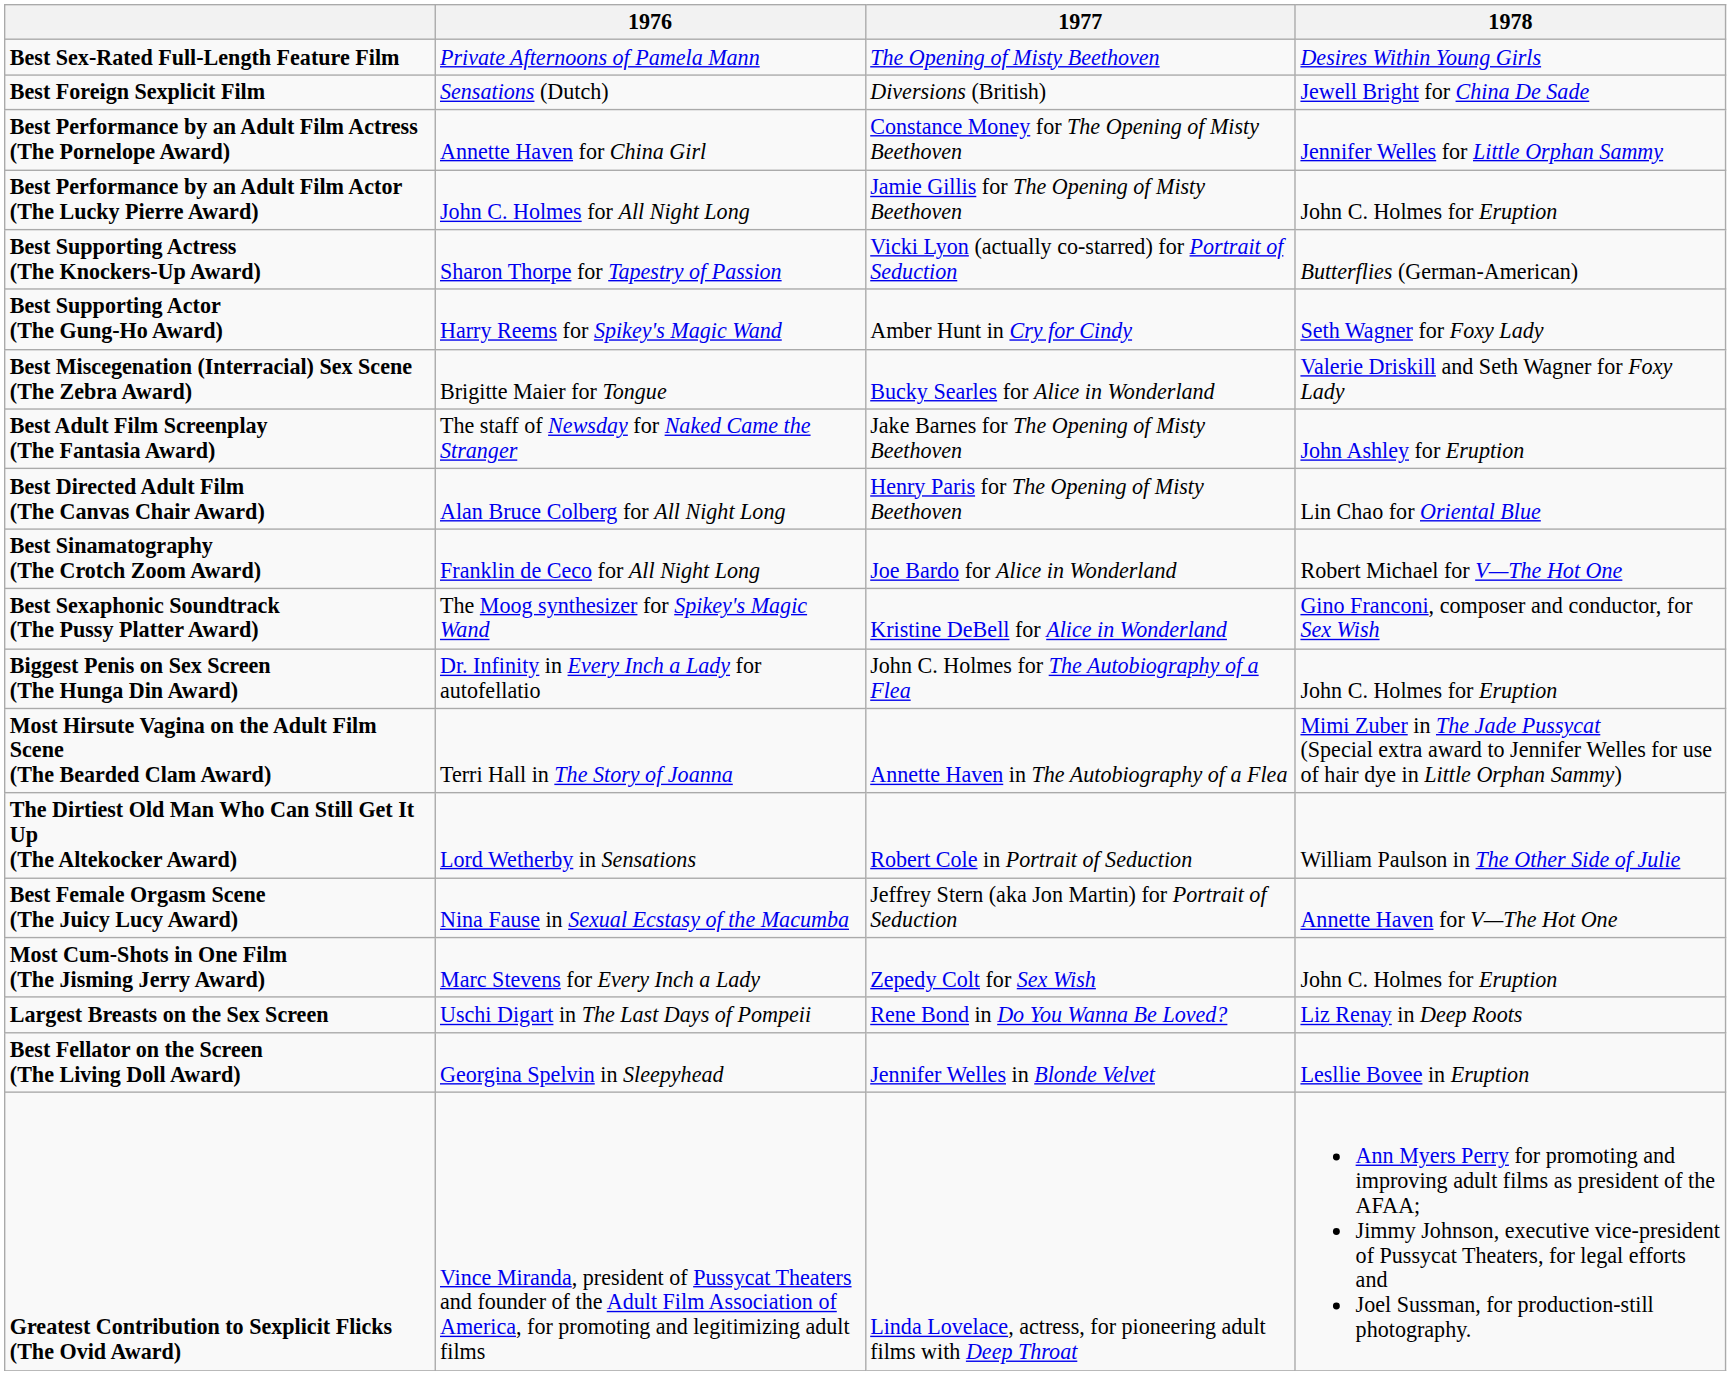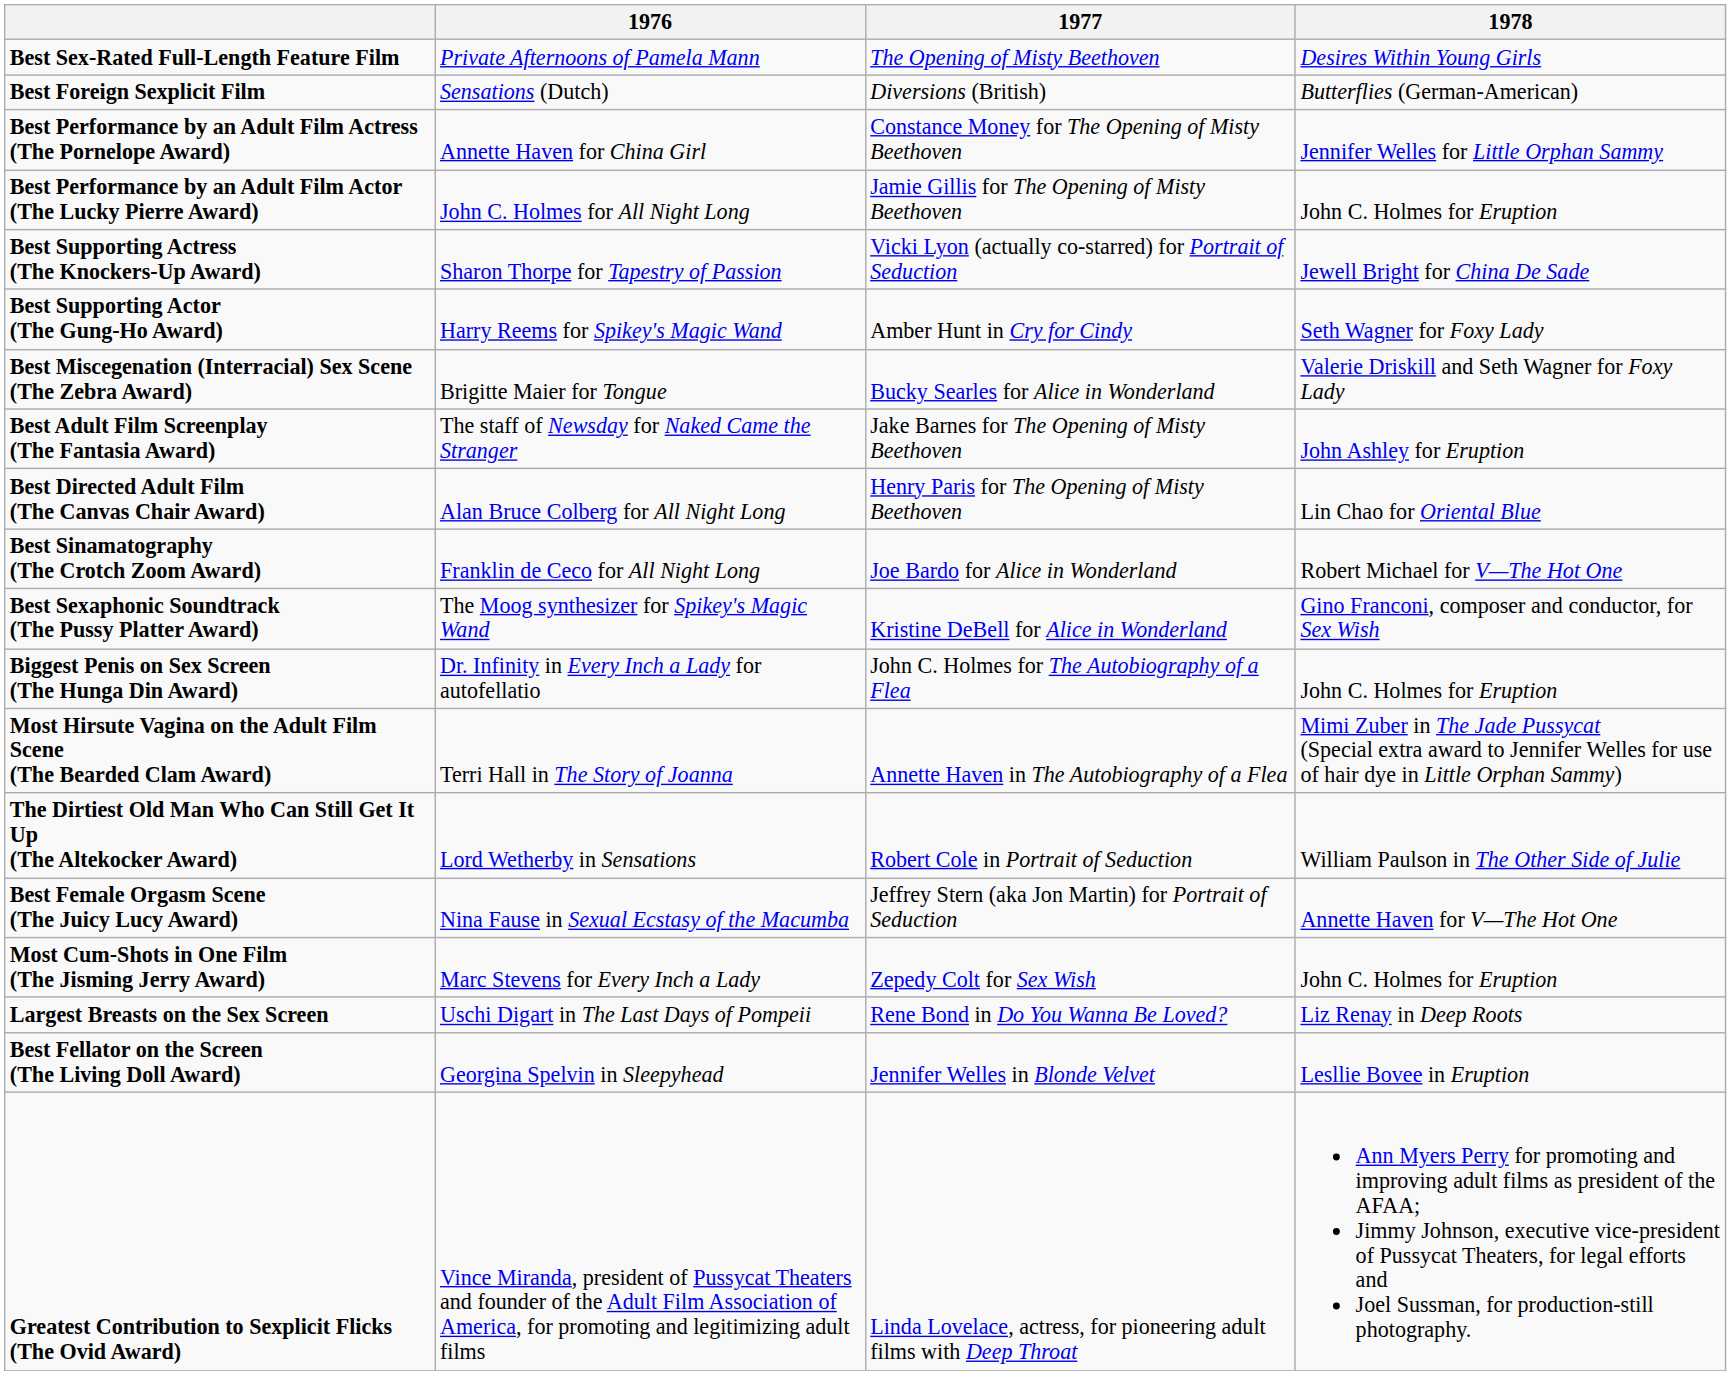 <table class="wikitable">
 <tr style="text-align:center; font-weight:bold; vertical-align:bottom;">
 <th style="width:25%;"></th>
 <th style="width:25%;">1976</th>
 <th style="width:25%;">1977</th>
 <th style="width:25%;">1978</th>
 </tr>
 <tr style="vertical-align:bottom;">
 <td style="font-weight:bold; height:18px;">Best Sex-Rated Full-Length Feature Film</td>
 <td><em><a href='#'>Private Afternoons of Pamela Mann</a></em></td>
 <td><em><a href='#'>The Opening of Misty Beethoven</a></em></td>
 <td><em><a href='#'>Desires Within Young Girls</a></em></td>
 </tr>
 <tr style="vertical-align:bottom;">
 <td style="font-weight:bold; height:18px;">Best Foreign Sexplicit Film</td>
 <td><em><a href='#'>Sensations</a></em> (Dutch)</td>
 <td><em>Diversions</em> (British)</td>
-<td><a href='#'>Jewell Bright</a> for <em><a href='#'>China De Sade</a></em></td>
+<td><em>Butterflies</em> (German-American)</td>
 </tr>
 <tr style="vertical-align:bottom;">
 <td style="font-weight:bold; height:18px;">Best Performance by an Adult Film Actress<br>(The Pornelope Award)</td>
 <td><a href='#'>Annette Haven</a> for <em>China Girl</em></td>
 <td><a href='#'>Constance Money</a> for <em>The Opening of Misty Beethoven</em></td>
 <td><a href='#'>Jennifer Welles</a> for <em><a href='#'>Little Orphan Sammy</a></em></td>
 </tr>
 <tr style="vertical-align:bottom;">
 <td style="font-weight:bold; height:18px;">Best Performance by an Adult Film Actor<br>(The Lucky Pierre Award)</td>
 <td><a href='#'>John C. Holmes</a> for <em>All Night Long</em></td>
 <td><a href='#'>Jamie Gillis</a> for <em>The Opening of Misty Beethoven</em></td>
 <td>John C. Holmes for <em>Eruption</em></td>
 </tr>
 <tr style="vertical-align:bottom;">
 <td style="font-weight:bold; height:18px;">Best Supporting Actress<br>(The Knockers-Up Award)</td>
 <td><a href='#'>Sharon Thorpe</a> for <em><a href='#'>Tapestry of Passion</a></em></td>
 <td><a href='#'>Vicki Lyon</a> (actually co-starred) for <em><a href='#'>Portrait of Seduction</a></em></td>
-<td><em>Butterflies</em> (German-American)</td>
+<td><a href='#'>Jewell Bright</a> for <em><a href='#'>China De Sade</a></em></td>
 </tr>
 <tr style="vertical-align:bottom;">
 <td style="font-weight:bold; height:18px;">Best Supporting Actor<br>(The Gung-Ho Award)</td>
 <td><a href='#'>Harry Reems</a> for <em><a href='#'>Spikey's Magic Wand</a></em></td>
 <td>Amber Hunt in <em><a href='#'>Cry for Cindy</a></em></td>
 <td><a href='#'>Seth Wagner</a> for <em>Foxy Lady</em></td>
 </tr>
 <tr style="vertical-align:bottom;">
 <td style="font-weight:bold; height:18px;">Best Miscegenation (Interracial) Sex Scene<br>(The Zebra Award)</td>
 <td>Brigitte Maier for <em>Tongue</em></td>
 <td><a href='#'>Bucky Searles</a> for <em>Alice in Wonderland</em></td>
 <td><a href='#'>Valerie Driskill</a> and Seth Wagner for <em>Foxy Lady</em></td>
 </tr>
 <tr style="vertical-align:bottom;">
 <td style="font-weight:bold; height:18px;">Best Adult Film Screenplay<br>(The Fantasia Award)</td>
 <td>The staff of <em><a href='#'>Newsday</a></em> for <em><a href='#'>Naked Came the Stranger</a></em></td>
 <td>Jake Barnes for <em>The Opening of Misty Beethoven</em></td>
 <td><a href='#'>John Ashley</a> for <em>Eruption</em></td>
 </tr>
 <tr style="vertical-align:bottom;">
 <td style="font-weight:bold; height:18px;">Best Directed Adult Film<br>(The Canvas Chair Award)</td>
 <td><a href='#'>Alan Bruce Colberg</a> for <em>All Night Long</em></td>
 <td><a href='#'>Henry Paris</a> for <em>The Opening of Misty Beethoven</em></td>
 <td>Lin Chao for <em><a href='#'>Oriental Blue</a></em></td>
 </tr>
 <tr style="vertical-align:bottom;">
 <td style="font-weight:bold; height:18px;">Best Sinamatography<br>(The Crotch Zoom Award)</td>
 <td><a href='#'>Franklin de Ceco</a> for <em>All Night Long</em></td>
 <td><a href='#'>Joe Bardo</a> for <em>Alice in Wonderland</em></td>
 <td>Robert Michael for <em><a href='#'>V—The Hot One</a></em></td>
 </tr>
 <tr style="vertical-align:bottom;">
 <td style="font-weight:bold; height:18px;">Best Sexaphonic Soundtrack<br>(The Pussy Platter Award)</td>
 <td>The <a href='#'>Moog synthesizer</a> for <em><a href='#'>Spikey's Magic Wand</a></em></td>
 <td><a href='#'>Kristine DeBell</a> for <em><a href='#'>Alice in Wonderland</a></em></td>
 <td><a href='#'>Gino Franconi</a>, composer and conductor, for <em><a href='#'>Sex Wish</a></em></td>
 </tr>
 <tr style="vertical-align:bottom;">
 <td style="font-weight:bold; height:18px;">Biggest Penis on Sex Screen<br>(The Hunga Din Award)</td>
 <td><a href='#'>Dr. Infinity</a> in <em><a href='#'>Every Inch a Lady</a></em> for autofellatio</td>
 <td>John C. Holmes for <em><a href='#'>The Autobiography of a Flea</a></em></td>
 <td>John C. Holmes for <em>Eruption</em></td>
 </tr>
 <tr style="vertical-align:bottom;">
 <td style="font-weight:bold; height:18px;">Most Hirsute Vagina on the Adult Film Scene<br>(The Bearded Clam Award)</td>
 <td>Terri Hall in <em><a href='#'>The Story of Joanna</a></em></td>
 <td><a href='#'>Annette Haven</a> in <em>The Autobiography of a Flea</em></td>
 <td><a href='#'>Mimi Zuber</a> in <em><a href='#'>The Jade Pussycat</a></em><br>(Special extra award to Jennifer Welles for use of hair dye in <em>Little Orphan Sammy</em>)</td>
 </tr>
 <tr style="vertical-align:bottom;">
 <td style="font-weight:bold; height:18px;">The Dirtiest Old Man Who Can Still Get It Up<br>(The Altekocker Award)</td>
 <td><a href='#'>Lord Wetherby</a> in <em>Sensations</em></td>
 <td><a href='#'>Robert Cole</a> in <em>Portrait of Seduction</em></td>
 <td>William Paulson in <em><a href='#'>The Other Side of Julie</a></em></td>
 </tr>
 <tr style="vertical-align:bottom;">
 <td style="font-weight:bold; height:18px;">Best Female Orgasm Scene<br>(The Juicy Lucy Award)</td>
 <td><a href='#'>Nina Fause</a> in <em><a href='#'>Sexual Ecstasy of the Macumba</a></em></td>
 <td>Jeffrey Stern (aka Jon Martin) for <em>Portrait of Seduction</em></td>
 <td><a href='#'>Annette Haven</a> for <em>V—The Hot One</em></td>
 </tr>
 <tr style="vertical-align:bottom;">
 <td style="font-weight:bold; height:18px;">Most Cum-Shots in One Film<br>(The Jisming Jerry Award)</td>
 <td><a href='#'>Marc Stevens</a> for <em>Every Inch a Lady</em></td>
 <td><a href='#'>Zepedy Colt</a> for <em><a href='#'>Sex Wish</a></em></td>
 <td>John C. Holmes for <em>Eruption</em></td>
 </tr>
 <tr style="vertical-align:bottom;">
 <td style="font-weight:bold; height:18px;">Largest Breasts on the Sex Screen</td>
 <td><a href='#'>Uschi Digart</a> in <em>The Last Days of Pompeii</em></td>
 <td><a href='#'>Rene Bond</a> in <em><a href='#'>Do You Wanna Be Loved?</a></em></td>
 <td><a href='#'>Liz Renay</a> in <em>Deep Roots</em></td>
 </tr>
 <tr style="vertical-align:bottom;">
 <td style="font-weight:bold; height:18px;">Best Fellator on the Screen<br>(The Living Doll Award)</td>
 <td><a href='#'>Georgina Spelvin</a> in <em>Sleepyhead</em></td>
 <td><a href='#'>Jennifer Welles</a> in <em><a href='#'>Blonde Velvet</a></em></td>
 <td><a href='#'>Lesllie Bovee</a> in <em>Eruption</em></td>
 </tr>
 <tr style="vertical-align:bottom;">
 <td style="font-weight:bold; height:18px;">Greatest Contribution to Sexplicit Flicks<br>(The Ovid Award)</td>
 <td><a href='#'>Vince Miranda</a>, president of <a href='#'>Pussycat Theaters</a> and founder of the <a href='#'>Adult Film Association of America</a>, for promoting and legitimizing adult films</td>
 <td><a href='#'>Linda Lovelace</a>, actress, for pioneering adult films with <em><a href='#'>Deep Throat</a></em></td>
 <td><br><ul><li><a href='#'>Ann Myers Perry</a> for promoting and improving adult films as president of the AFAA;</li><li>Jimmy Johnson, executive vice-president of Pussycat Theaters, for legal efforts and</li><li>Joel Sussman, for production-still photography.</li></ul></td>
 </tr>
 </table>
